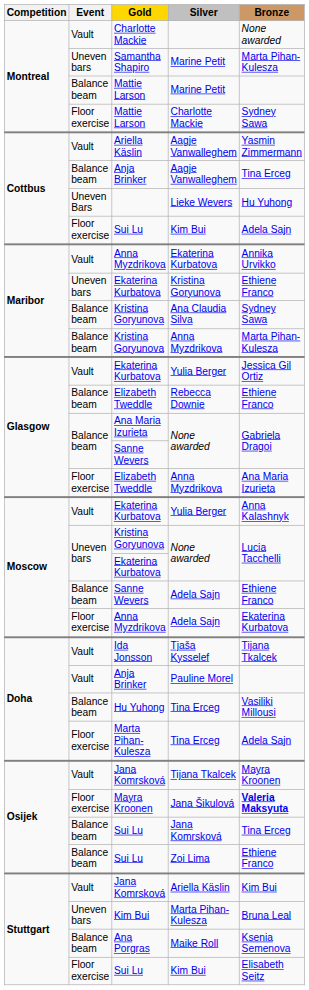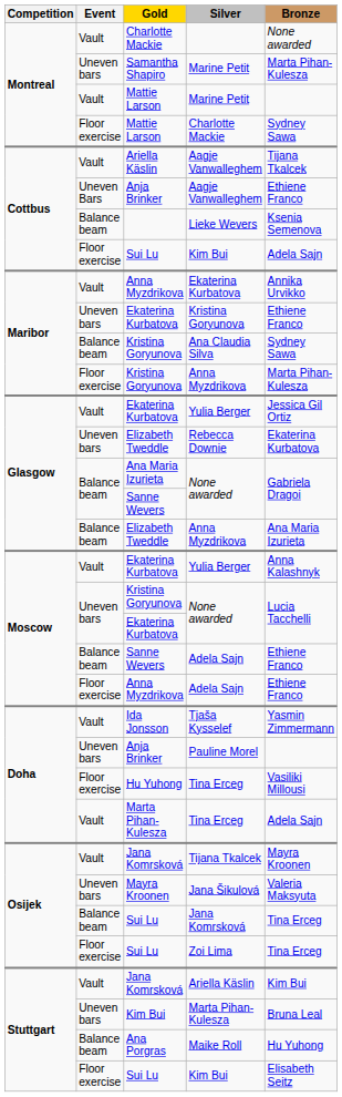 <table class="wikitable" style="width:70%;">
 <tr>
 <th style="text-align:center; width:5%;">Competition</th>
 <th style="text-align:center; width:5%;">Event</th>
 <td style="text-align:center; width:6%; background:gold;"><strong>Gold</strong></td>
 <td style="text-align:center; width:6%; background:silver;"><strong>Silver</strong></td>
 <td style="text-align:center; width:6%; background:#c96;"><strong>Bronze</strong></td>
 </tr>
 <tr>
 <td rowspan="4"><strong>Montreal</strong> </td>
 <td>Vault</td>
 <td> <a href='#'>Charlotte Mackie</a></td>
 <td></td>
 <td><em>None awarded</em></td>
 </tr>
 <tr>
 <td>Uneven bars</td>
 <td> <a href='#'>Samantha Shapiro</a></td>
 <td> <a href='#'>Marine Petit</a></td>
 <td> <a href='#'>Marta Pihan-Kulesza</a></td>
 </tr>
 <tr>
-<td>Balance beam</td>
+<td>Vault</td>
 <td> <a href='#'>Mattie Larson</a></td>
 <td> <a href='#'>Marine Petit</a></td>
 <td></td>
 </tr>
 <tr>
 <td> Floor exercise </td>
 <td> <a href='#'>Mattie Larson</a></td>
 <td> <a href='#'>Charlotte Mackie</a></td>
 <td> <a href='#'>Sydney Sawa</a></td>
 </tr>
 <tr style="border-top: 3px solid grey;">
 <td rowspan="4"><strong>Cottbus</strong> </td>
 <td>Vault</td>
 <td> <a href='#'>Ariella Käslin</a></td>
 <td> <a href='#'>Aagje Vanwalleghem</a></td>
-<td> <a href='#'>Yasmin Zimmermann</a></td>
+<td> <a href='#'>Tijana Tkalcek</a></td>
+</tr>
+<tr>
+<td>Uneven Bars</td>
+<td> <a href='#'>Anja Brinker</a></td>
+<td> <a href='#'>Aagje Vanwalleghem</a></td>
+<td> <a href='#'>Ethiene Franco</a></td>
 </tr>
 <tr>
 <td>Balance beam</td>
-<td> <a href='#'>Anja Brinker</a></td>
-<td> <a href='#'>Aagje Vanwalleghem</a></td>
-<td> <a href='#'>Tina Erceg</a></td>
-</tr>
-<tr>
-<td>Uneven Bars</td>
 <td></td>
 <td> <a href='#'>Lieke Wevers</a></td>
-<td> <a href='#'>Hu Yuhong</a></td>
+<td> <a href='#'>Ksenia Semenova</a></td>
 </tr>
 <tr>
 <td> Floor exercise </td>
 <td> <a href='#'>Sui Lu</a></td>
 <td> <a href='#'>Kim Bui</a></td>
 <td> <a href='#'>Adela Sajn</a></td>
 </tr>
 <tr style="border-top: 3px solid grey;">
 <td rowspan="4"><strong>Maribor</strong> </td>
 <td>Vault</td>
 <td> <a href='#'>Anna Myzdrikova</a></td>
 <td> <a href='#'>Ekaterina Kurbatova</a></td>
 <td> <a href='#'>Annika Urvikko</a></td>
 </tr>
 <tr>
 <td>Uneven bars</td>
 <td> <a href='#'>Ekaterina Kurbatova</a></td>
 <td> <a href='#'>Kristina Goryunova</a></td>
 <td> <a href='#'>Ethiene Franco</a></td>
 </tr>
 <tr>
 <td>Balance beam</td>
 <td> <a href='#'>Kristina Goryunova</a></td>
 <td> <a href='#'>Ana Claudia Silva</a></td>
 <td> <a href='#'>Sydney Sawa</a></td>
 </tr>
 <tr>
-<td>Balance beam</td>
+<td> Floor exercise </td>
 <td> <a href='#'>Kristina Goryunova</a></td>
 <td> <a href='#'>Anna Myzdrikova</a></td>
 <td> <a href='#'>Marta Pihan-Kulesza</a></td>
 </tr>
 <tr style="border-top: 3px solid grey;">
 <td rowspan="5"><strong>Glasgow</strong> </td>
 <td>Vault</td>
 <td> <a href='#'>Ekaterina Kurbatova</a></td>
 <td> <a href='#'>Yulia Berger</a></td>
 <td> <a href='#'>Jessica Gil Ortiz</a></td>
 </tr>
 <tr>
-<td>Balance beam</td>
+<td>Uneven bars</td>
 <td> <a href='#'>Elizabeth Tweddle</a></td>
 <td> <a href='#'>Rebecca Downie</a></td>
-<td> <a href='#'>Ethiene Franco</a></td>
+<td> <a href='#'>Ekaterina Kurbatova</a></td>
 </tr>
 <tr>
 <td rowspan=2>Balance beam</td>
 <td> <a href='#'>Ana Maria Izurieta</a></td>
 <td rowspan=2><em>None awarded</em></td>
 <td rowspan=2> <a href='#'>Gabriela Dragoi</a></td>
 </tr>
 <tr>
 <td> <a href='#'>Sanne Wevers</a></td>
 </tr>
 <tr>
-<td> Floor exercise </td>
+<td>Balance beam</td>
 <td> <a href='#'>Elizabeth Tweddle</a></td>
 <td> <a href='#'>Anna Myzdrikova</a></td>
 <td> <a href='#'>Ana Maria Izurieta</a></td>
 </tr>
 <tr style="border-top: 3px solid grey;">
 <td rowspan="5"><strong>Moscow</strong> </td>
 <td>Vault</td>
 <td> <a href='#'>Ekaterina Kurbatova</a></td>
 <td> <a href='#'>Yulia Berger</a></td>
 <td> <a href='#'>Anna Kalashnyk</a></td>
 </tr>
 <tr>
 <td rowspan=2>Uneven bars</td>
 <td> <a href='#'>Kristina Goryunova</a></td>
 <td rowspan=2><em>None awarded</em></td>
 <td rowspan=2> <a href='#'>Lucia Tacchelli</a></td>
 </tr>
 <tr>
 <td> <a href='#'>Ekaterina Kurbatova</a></td>
 </tr>
 <tr>
 <td>Balance beam</td>
 <td> <a href='#'>Sanne Wevers</a></td>
 <td> <a href='#'>Adela Sajn</a></td>
 <td> <a href='#'>Ethiene Franco</a></td>
 </tr>
 <tr>
 <td> Floor exercise </td>
 <td> <a href='#'>Anna Myzdrikova</a></td>
 <td> <a href='#'>Adela Sajn</a></td>
-<td> <a href='#'>Ekaterina Kurbatova</a></td>
+<td> <a href='#'>Ethiene Franco</a></td>
 </tr>
 <tr style="border-top: 3px solid grey;">
 <td rowspan="4"><strong>Doha</strong> </td>
 <td>Vault</td>
 <td> <a href='#'>Ida Jonsson</a></td>
 <td> <a href='#'>Tjaša Kysselef</a></td>
-<td> <a href='#'>Tijana Tkalcek</a></td>
+<td> <a href='#'>Yasmin Zimmermann</a></td>
 </tr>
 <tr>
-<td>Vault</td>
+<td>Uneven bars</td>
 <td> <a href='#'>Anja Brinker</a></td>
 <td> <a href='#'>Pauline Morel</a></td>
 <td></td>
 </tr>
 <tr>
-<td>Balance beam</td>
+<td> Floor exercise </td>
 <td> <a href='#'>Hu Yuhong</a></td>
 <td> <a href='#'>Tina Erceg</a></td>
 <td> <a href='#'>Vasiliki Millousi</a></td>
 </tr>
 <tr>
-<td> Floor exercise </td>
+<td>Vault</td>
 <td> <a href='#'>Marta Pihan-Kulesza</a></td>
 <td> <a href='#'>Tina Erceg</a></td>
 <td> <a href='#'>Adela Sajn</a></td>
 </tr>
 <tr style="border-top: 3px solid grey;">
 <td rowspan="4"><strong>Osijek</strong> </td>
 <td>Vault</td>
 <td> <a href='#'>Jana Komrsková</a></td>
 <td> <a href='#'>Tijana Tkalcek</a></td>
 <td> <a href='#'>Mayra Kroonen</a></td>
 </tr>
 <tr>
-<td> Floor exercise </td>
+<td>Uneven bars</td>
 <td> <a href='#'>Mayra Kroonen</a></td>
 <td> <a href='#'>Jana Šikulová</a></td>
-<td><strong> <a href='#'>Valeria Maksyuta</a></strong></td>
+<td> <a href='#'>Valeria Maksyuta</a></td>
 </tr>
 <tr>
 <td>Balance beam</td>
 <td> <a href='#'>Sui Lu</a></td>
 <td> <a href='#'>Jana Komrsková</a></td>
 <td> <a href='#'>Tina Erceg</a></td>
 </tr>
 <tr>
-<td>Balance beam</td>
+<td> Floor exercise </td>
 <td> <a href='#'>Sui Lu</a></td>
 <td> <a href='#'>Zoi Lima</a></td>
-<td> <a href='#'>Ethiene Franco</a></td>
+<td> <a href='#'>Tina Erceg</a></td>
 </tr>
 <tr style="border-top: 3px solid grey;">
 <td rowspan="4"><strong>Stuttgart</strong> </td>
 <td>Vault</td>
 <td> <a href='#'>Jana Komrsková</a></td>
 <td> <a href='#'>Ariella Käslin</a></td>
 <td> <a href='#'>Kim Bui</a></td>
 </tr>
 <tr>
 <td>Uneven bars</td>
 <td> <a href='#'>Kim Bui</a></td>
 <td> <a href='#'>Marta Pihan-Kulesza</a></td>
 <td> <a href='#'>Bruna Leal</a></td>
 </tr>
 <tr>
 <td>Balance beam</td>
 <td> <a href='#'>Ana Porgras</a></td>
 <td> <a href='#'>Maike Roll</a></td>
-<td> <a href='#'>Ksenia Semenova</a></td>
+<td> <a href='#'>Hu Yuhong</a></td>
 </tr>
 <tr>
 <td> Floor exercise </td>
 <td> <a href='#'>Sui Lu</a></td>
 <td> <a href='#'>Kim Bui</a></td>
 <td> <a href='#'>Elisabeth Seitz</a></td>
 </tr>
 </table>
